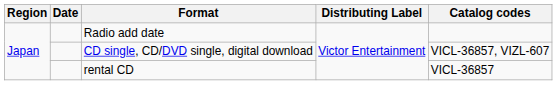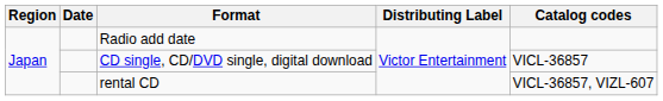 <table class="wikitable">
 <tr>
 <th>Region</th>
 <th>Date</th>
 <th>Format</th>
 <th>Distributing Label</th>
 <th>Catalog codes</th>
 </tr>
 <tr>
 <td rowspan="3"><a href='#'>Japan</a></td>
 <td></td>
 <td>Radio add date</td>
 <td rowspan="3"><a href='#'>Victor Entertainment</a></td>
 <td></td>
 </tr>
 <tr>
 <td></td>
 <td><a href='#'>CD single</a>, CD/<a href='#'>DVD</a> single, digital download</td>
-<td>VICL-36857, VIZL-607</td>
+<td>VICL-36857</td>
 </tr>
 <tr>
 <td></td>
 <td>rental CD</td>
-<td>VICL-36857</td>
+<td>VICL-36857, VIZL-607</td>
 </tr>
 </table>
